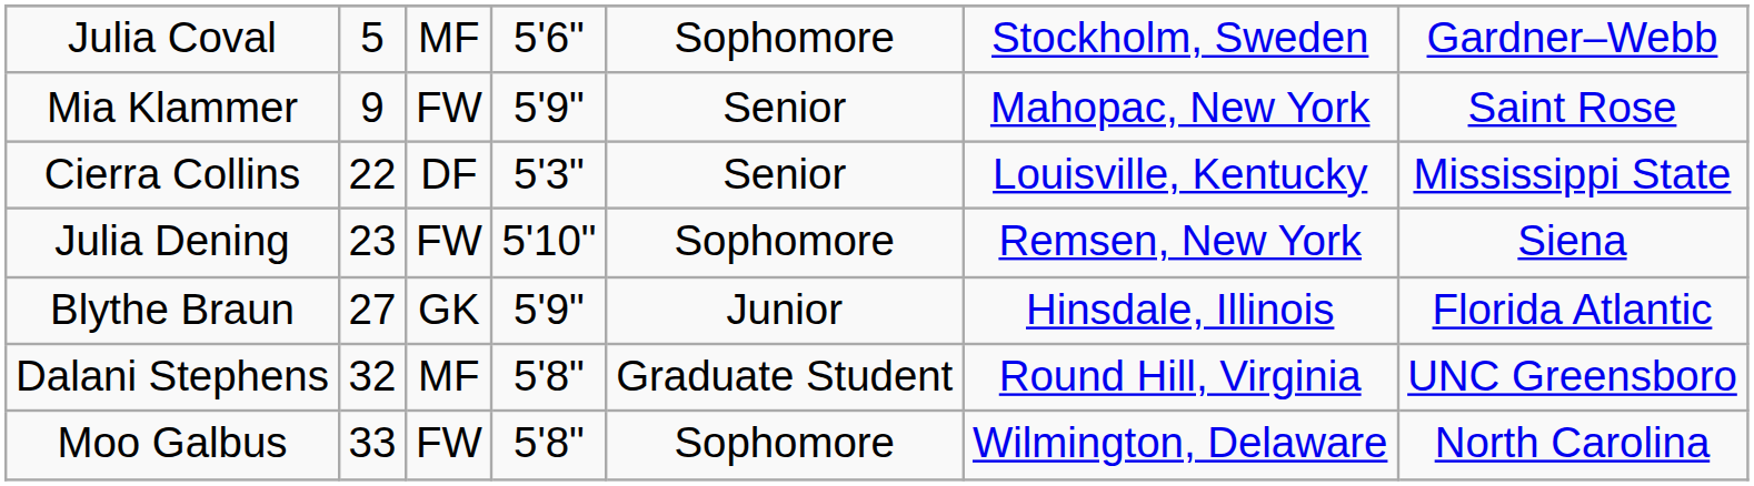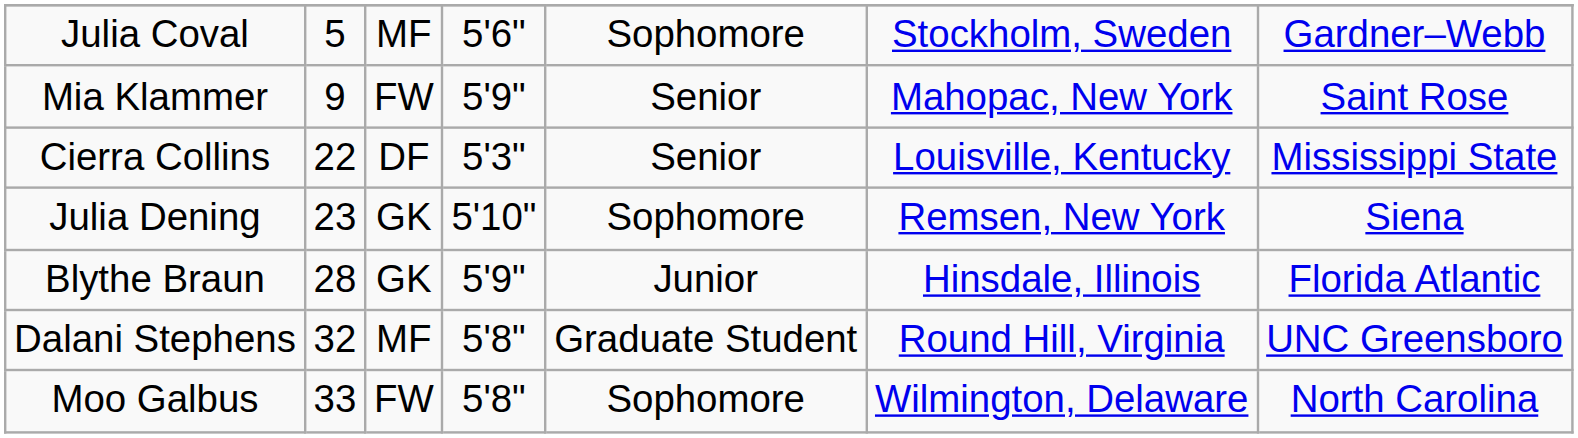 <table class="wikitable sortable" style="text-align:center;" border="1">
 <tr align=center>
 </tr>
 <tr>
 <td>Julia Coval</td>
 <td>5</td>
 <td>MF</td>
 <td>5'6"</td>
 <td>Sophomore</td>
 <td><a href='#'>Stockholm, Sweden</a></td>
 <td><a href='#'>Gardner–Webb</a></td>
 </tr>
 <tr>
 <td>Mia Klammer</td>
 <td>9</td>
 <td>FW</td>
 <td>5'9"</td>
 <td>Senior</td>
 <td><a href='#'>Mahopac, New York</a></td>
 <td><a href='#'>Saint Rose</a></td>
 </tr>
 <tr>
 <td>Cierra Collins</td>
 <td>22</td>
 <td>DF</td>
 <td>5'3"</td>
 <td>Senior</td>
 <td><a href='#'>Louisville, Kentucky</a></td>
 <td><a href='#'>Mississippi State</a></td>
 </tr>
 <tr>
 <td>Julia Dening</td>
 <td>23</td>
-<td>FW</td>
+<td>GK</td>
 <td>5'10"</td>
 <td>Sophomore</td>
 <td><a href='#'>Remsen, New York</a></td>
 <td><a href='#'>Siena</a></td>
 </tr>
 <tr>
 <td>Blythe Braun</td>
-<td>27</td>
+<td>28</td>
 <td>GK</td>
 <td>5'9"</td>
 <td>Junior</td>
 <td><a href='#'>Hinsdale, Illinois</a></td>
 <td><a href='#'>Florida Atlantic</a></td>
 </tr>
 <tr>
 <td>Dalani Stephens</td>
 <td>32</td>
 <td>MF</td>
 <td>5'8"</td>
 <td>Graduate Student</td>
 <td><a href='#'>Round Hill, Virginia</a></td>
 <td><a href='#'>UNC Greensboro</a></td>
 </tr>
 <tr>
 <td>Moo Galbus</td>
 <td>33</td>
 <td>FW</td>
 <td>5'8"</td>
 <td>Sophomore</td>
 <td><a href='#'>Wilmington, Delaware</a></td>
 <td><a href='#'>North Carolina</a></td>
 </tr>
 </table>
